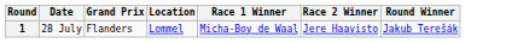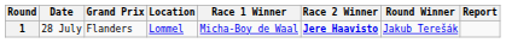 <table class="wikitable" style="font-size: 85%;">
 <tr>
 <th>Round</th>
 <th>Date</th>
 <th>Grand Prix</th>
 <th>Location</th>
 <th>Race 1 Winner</th>
 <th>Race 2 Winner</th>
 <th>Round Winner</th>
+<th>Report</th>
 </tr>
 <tr>
 <th>1</th>
 <td>28 July</td>
 <td> Flanders</td>
 <td><a href='#'>Lommel</a></td>
 <td> <a href='#'>Micha-Boy de Waal</a></td>
-<td> <a href='#'>Jere Haavisto</a></td>
+<td><strong> <a href='#'>Jere Haavisto</a></strong></td>
 <td> <a href='#'>Jakub Terešák</a></td>
+<td></td>
 </tr>
 </table>
